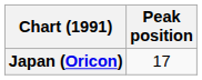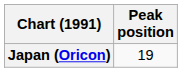 <table class="wikitable sortable plainrowheaders" style="text-align:center">
 <tr>
 <th scope="col">Chart (1991)</th>
 <th scope="col">Peak<br>position</th>
 </tr>
 <tr>
 <th scope="row">Japan (<a href='#'>Oricon</a>)</th>
-<td>17</td>
+<td>19</td>
 </tr>
 </table>
